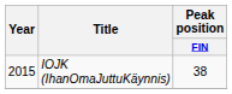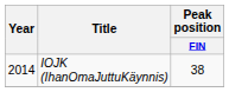 <table class="wikitable">
 <tr>
 <th align="center" rowspan="2" width="10">Year</th>
 <th align="center" rowspan="2" width="160">Title</th>
 <th align="center" colspan="1" width="20">Peak position</th>
 </tr>
 <tr>
 <th style="width;font-size:85%"><a href='#'>FIN</a></th>
 </tr>
 <tr>
-<td>2015</td>
+<td>2014</td>
 <td><em>IOJK (IhanOmaJuttuKäynnis)</em></td>
 <td style="text-align:center;">38</td>
 </tr>
 <tr>
 </tr>
 </table>
